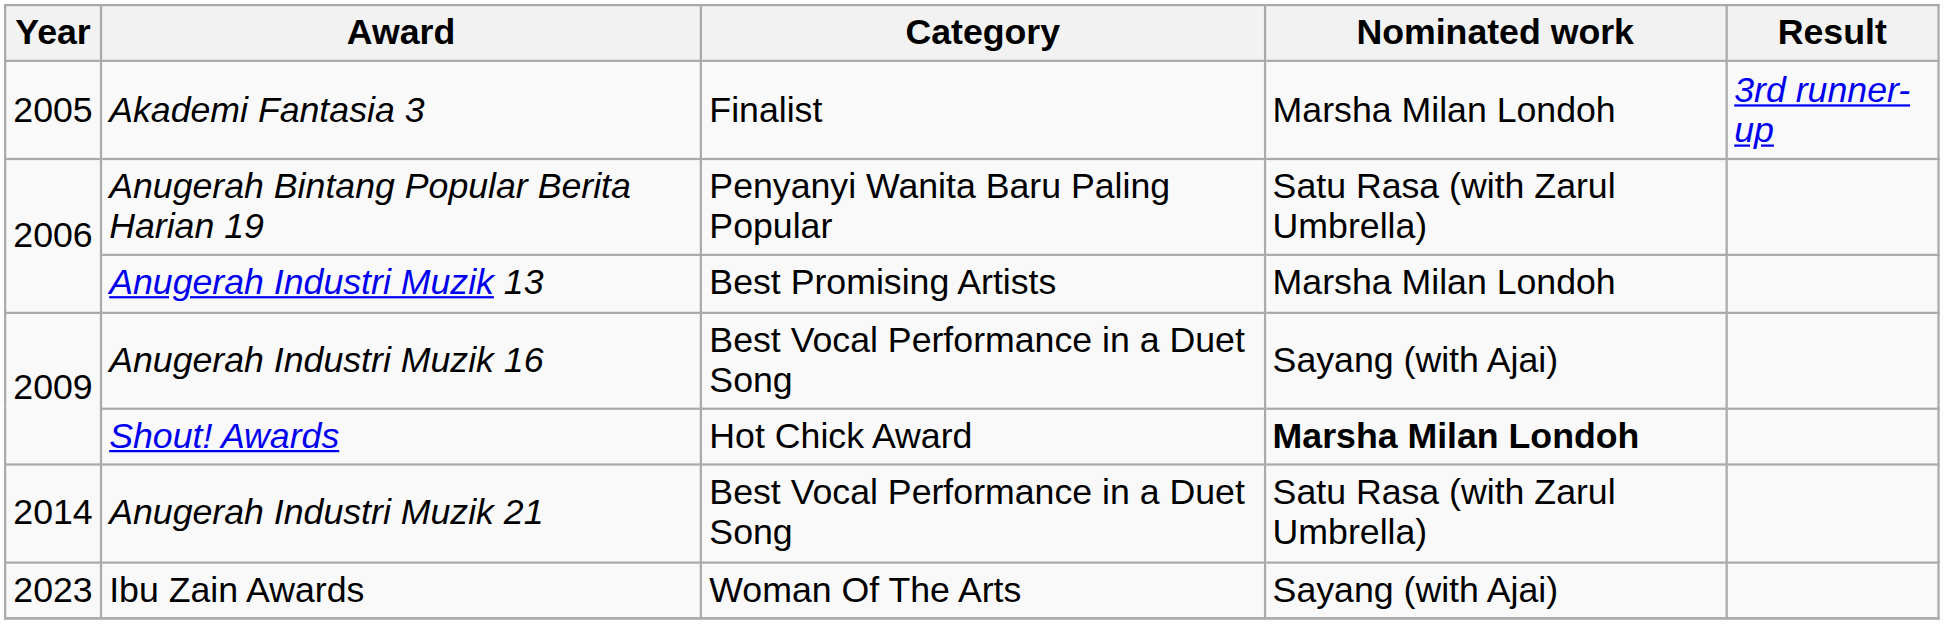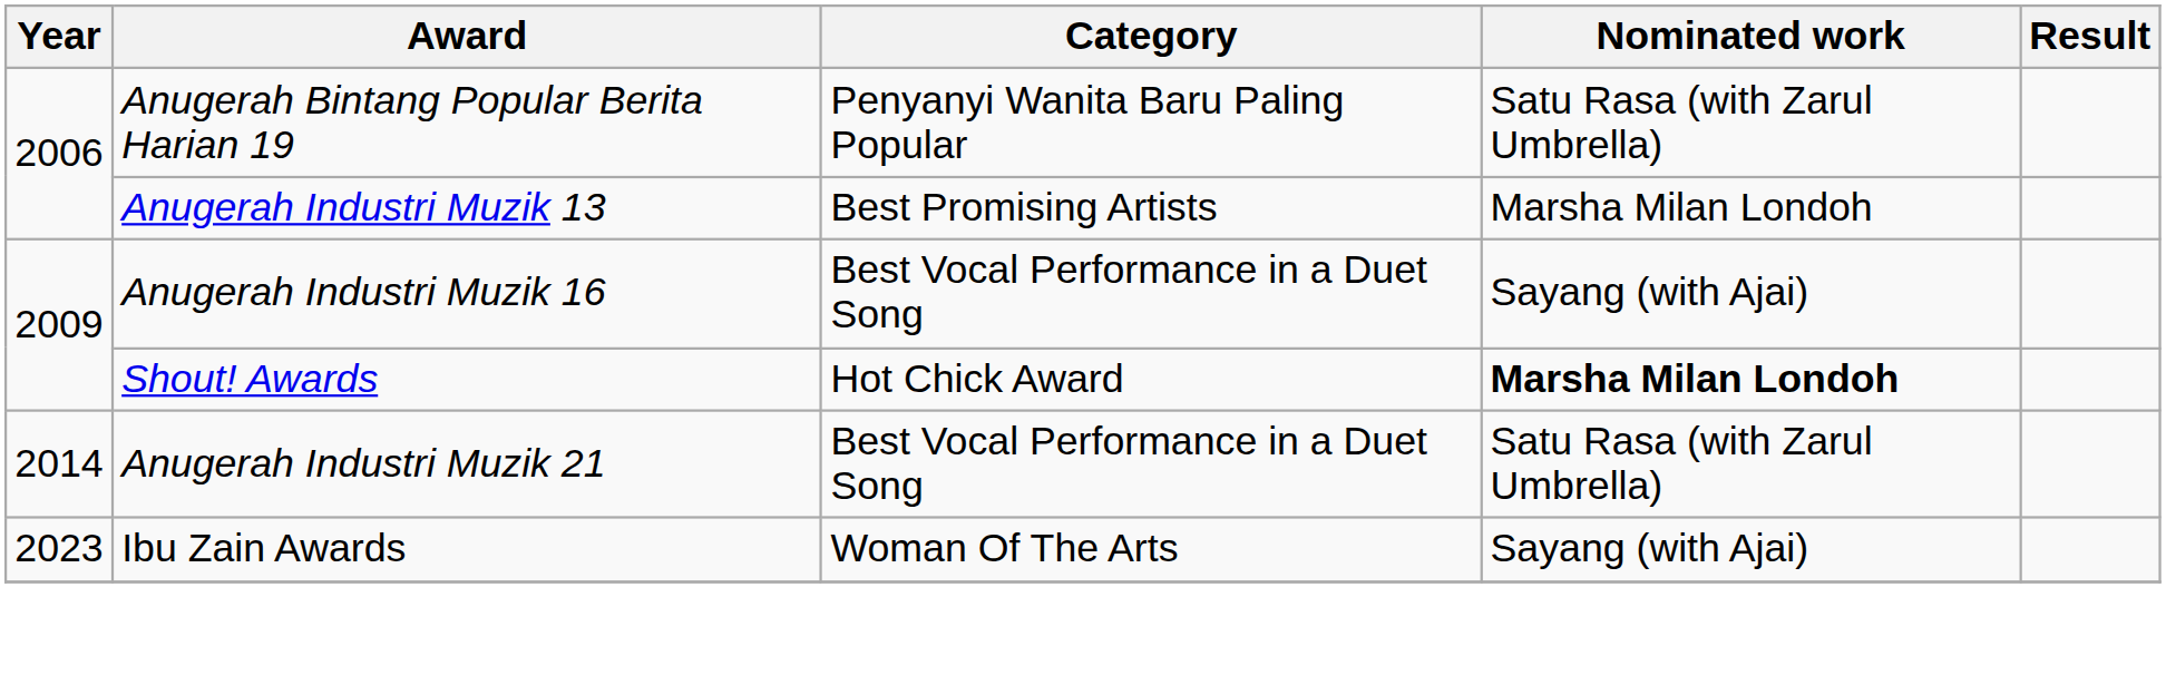 <table class="wikitable">
 <tr>
 <th>Year</th>
 <th>Award</th>
 <th>Category</th>
 <th>Nominated work</th>
 <th>Result</th>
-</tr>
-<tr>
-<td>2005</td>
-<td><em>Akademi Fantasia 3</em></td>
-<td>Finalist</td>
-<td>Marsha Milan Londoh</td>
-<td><em><a href='#'>3rd runner-up</a></em></td>
 </tr>
 <tr>
 <td rowspan="2">2006</td>
 <td><em>Anugerah Bintang Popular Berita Harian 19</em></td>
 <td>Penyanyi Wanita Baru Paling Popular</td>
 <td>Satu Rasa (with Zarul Umbrella)</td>
 <td></td>
 </tr>
 <tr>
 <td><em><a href='#'>Anugerah Industri Muzik</a> 13</em></td>
 <td>Best Promising Artists</td>
 <td>Marsha Milan Londoh</td>
 <td></td>
 </tr>
 <tr>
 <td rowspan="2">2009</td>
 <td><em>Anugerah Industri Muzik 16</em></td>
 <td>Best Vocal Performance in a Duet Song</td>
 <td>Sayang (with Ajai)</td>
 <td></td>
 </tr>
 <tr>
 <td><em><a href='#'>Shout! Awards</a></em></td>
 <td>Hot Chick Award</td>
 <td><strong>Marsha Milan Londoh</strong></td>
 <td></td>
 </tr>
 <tr>
 <td>2014</td>
 <td><em>Anugerah Industri Muzik 21</em></td>
 <td>Best Vocal Performance in a Duet Song</td>
 <td>Satu Rasa (with Zarul Umbrella)</td>
 <td></td>
 </tr>
 <tr>
 <td>2023</td>
 <td>Ibu Zain Awards</td>
 <td>Woman Of The Arts</td>
 <td>Sayang (with Ajai)</td>
 <td></td>
 </tr>
 <tr>
 </tr>
 </table>
